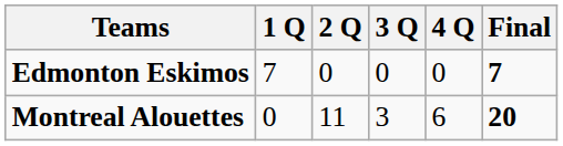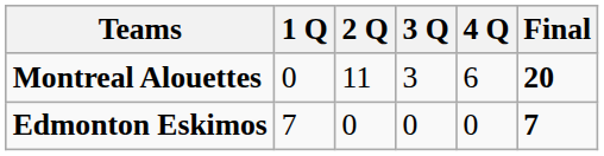 <table class="wikitable">
 <tr>
 <th>Teams</th>
 <th>1 Q</th>
 <th>2 Q</th>
 <th>3 Q</th>
 <th>4 Q</th>
 <th>Final</th>
 </tr>
 <tr>
+<td><strong>Montreal Alouettes</strong></td>
+<td>0</td>
+<td>11</td>
+<td>3</td>
+<td>6</td>
+<td><strong>20</strong></td>
+</tr>
+<tr>
 <td><strong>Edmonton Eskimos</strong></td>
 <td>7</td>
 <td>0</td>
 <td>0</td>
 <td>0</td>
 <td><strong>7</strong></td>
 </tr>
-<tr>
-<td><strong>Montreal Alouettes</strong></td>
-<td>0</td>
-<td>11</td>
-<td>3</td>
-<td>6</td>
-<td><strong>20</strong></td>
-</tr>
 </table>
